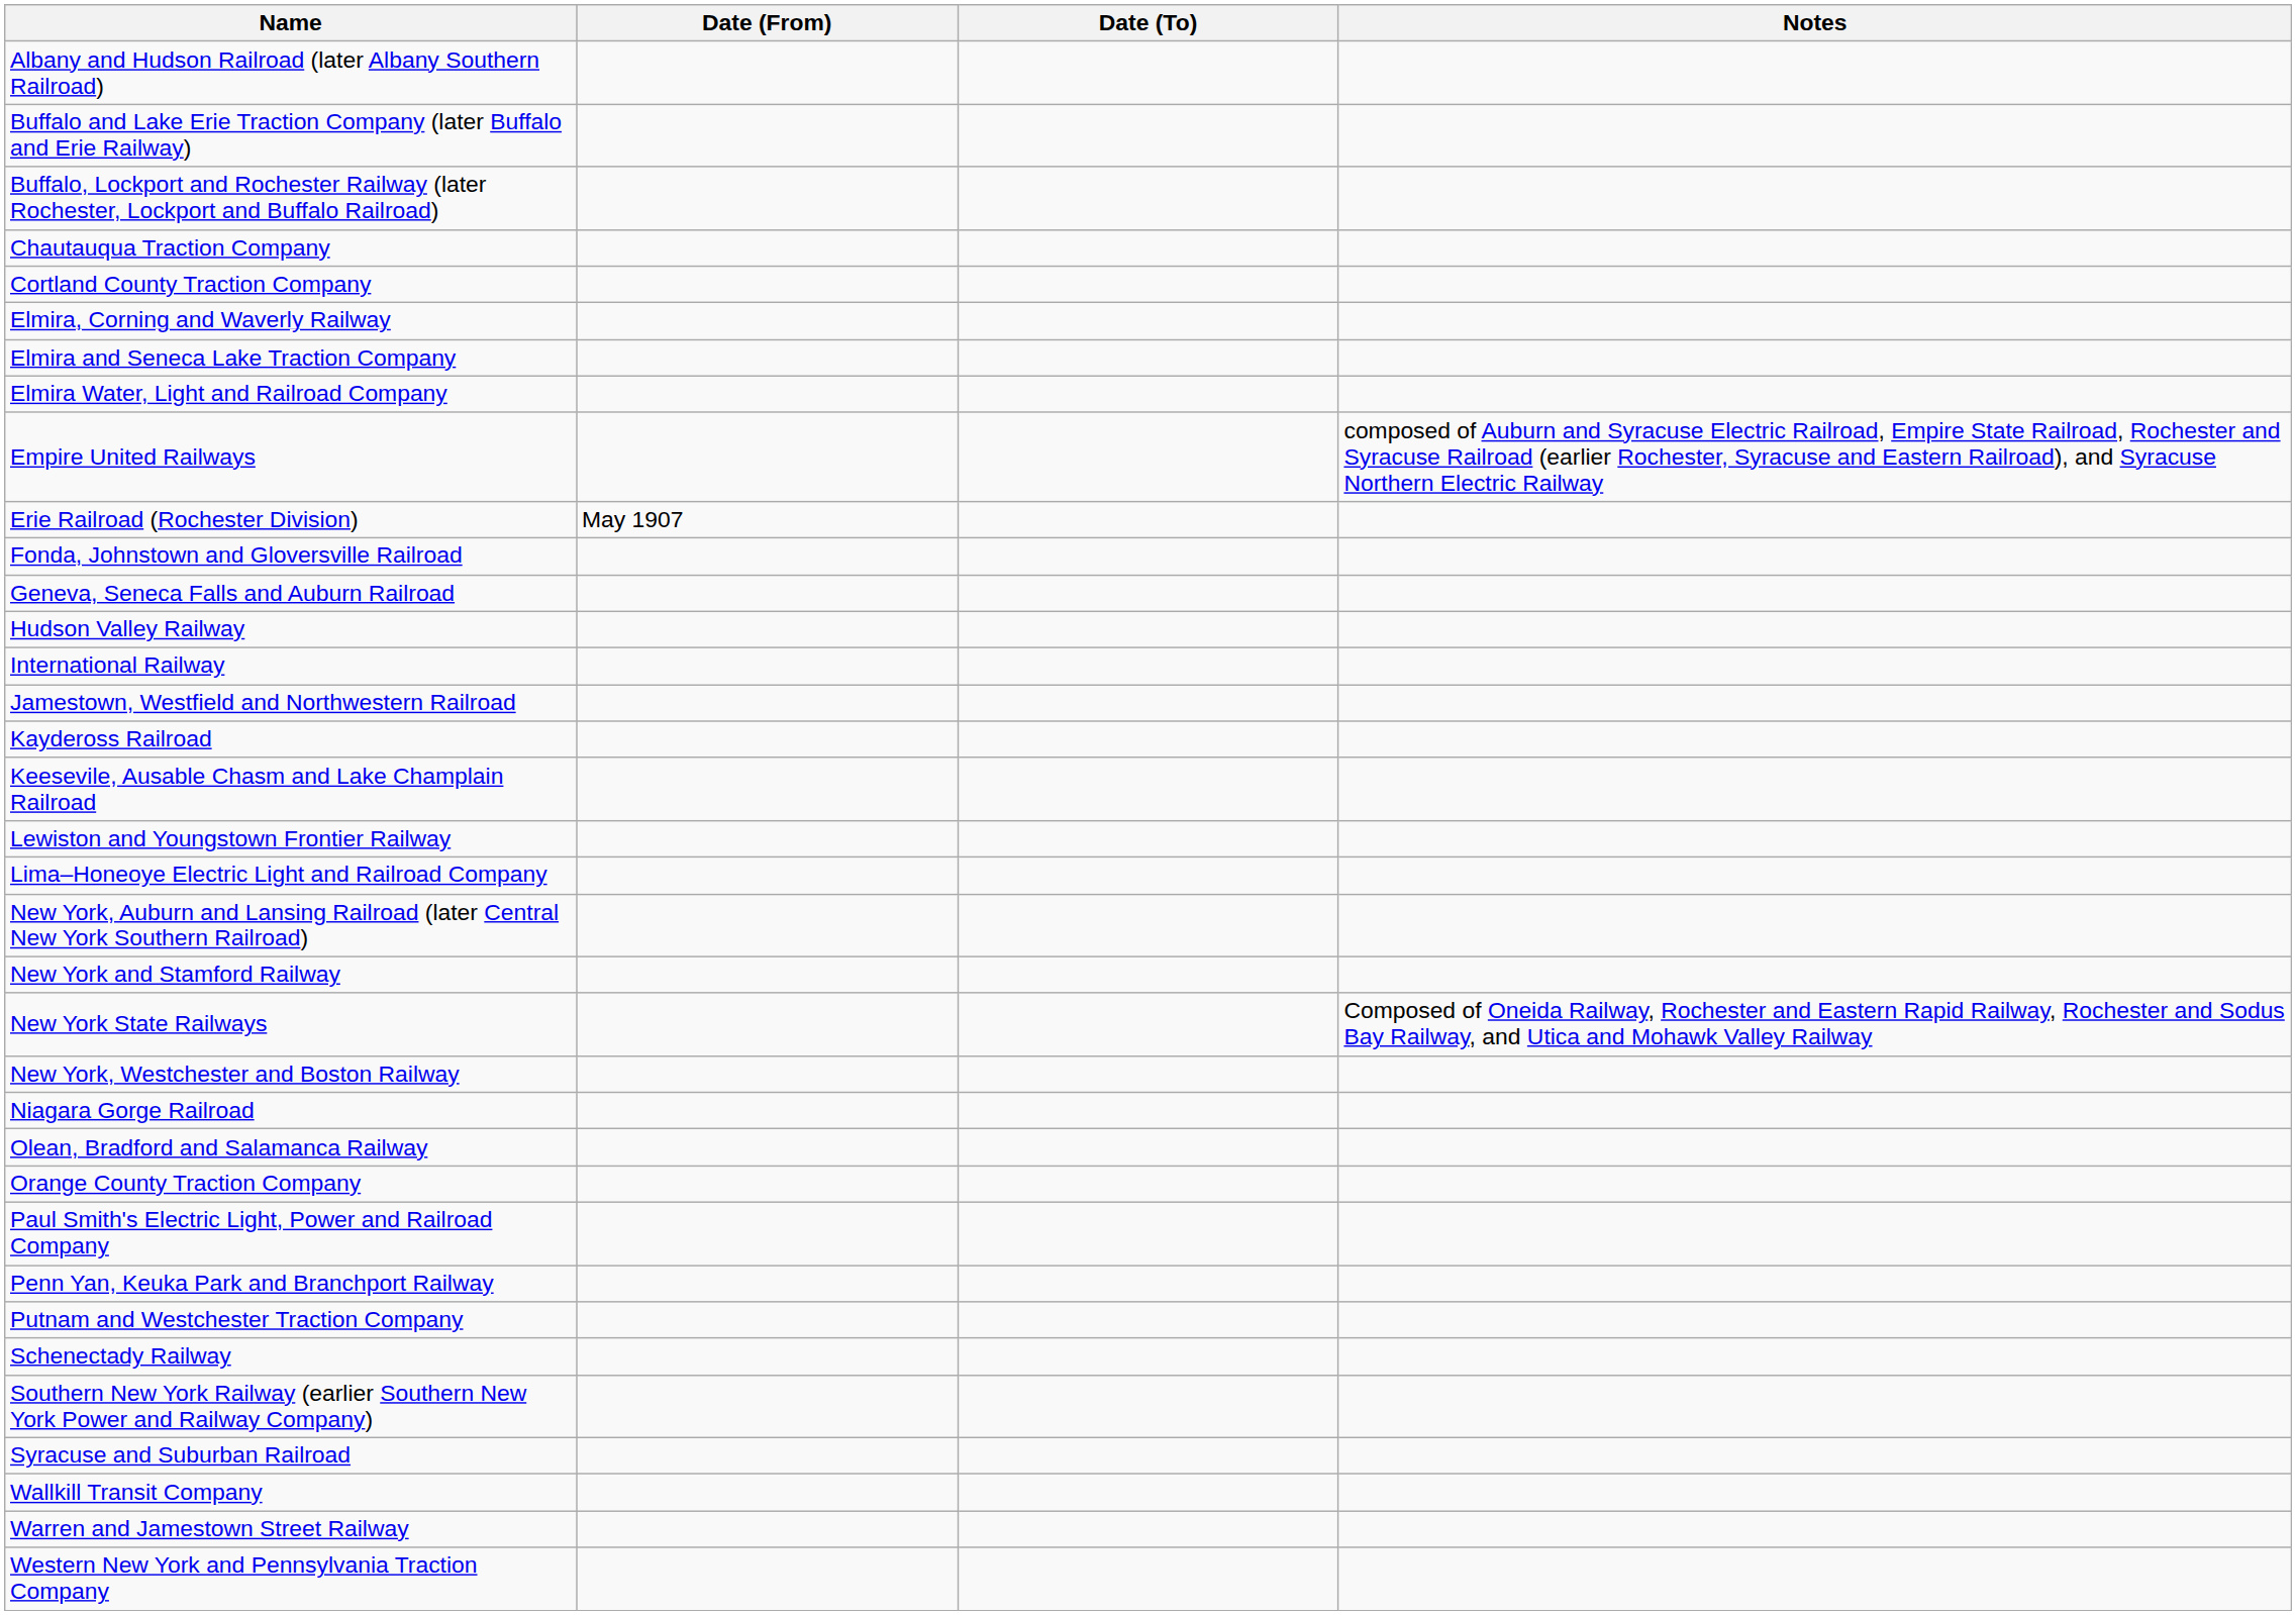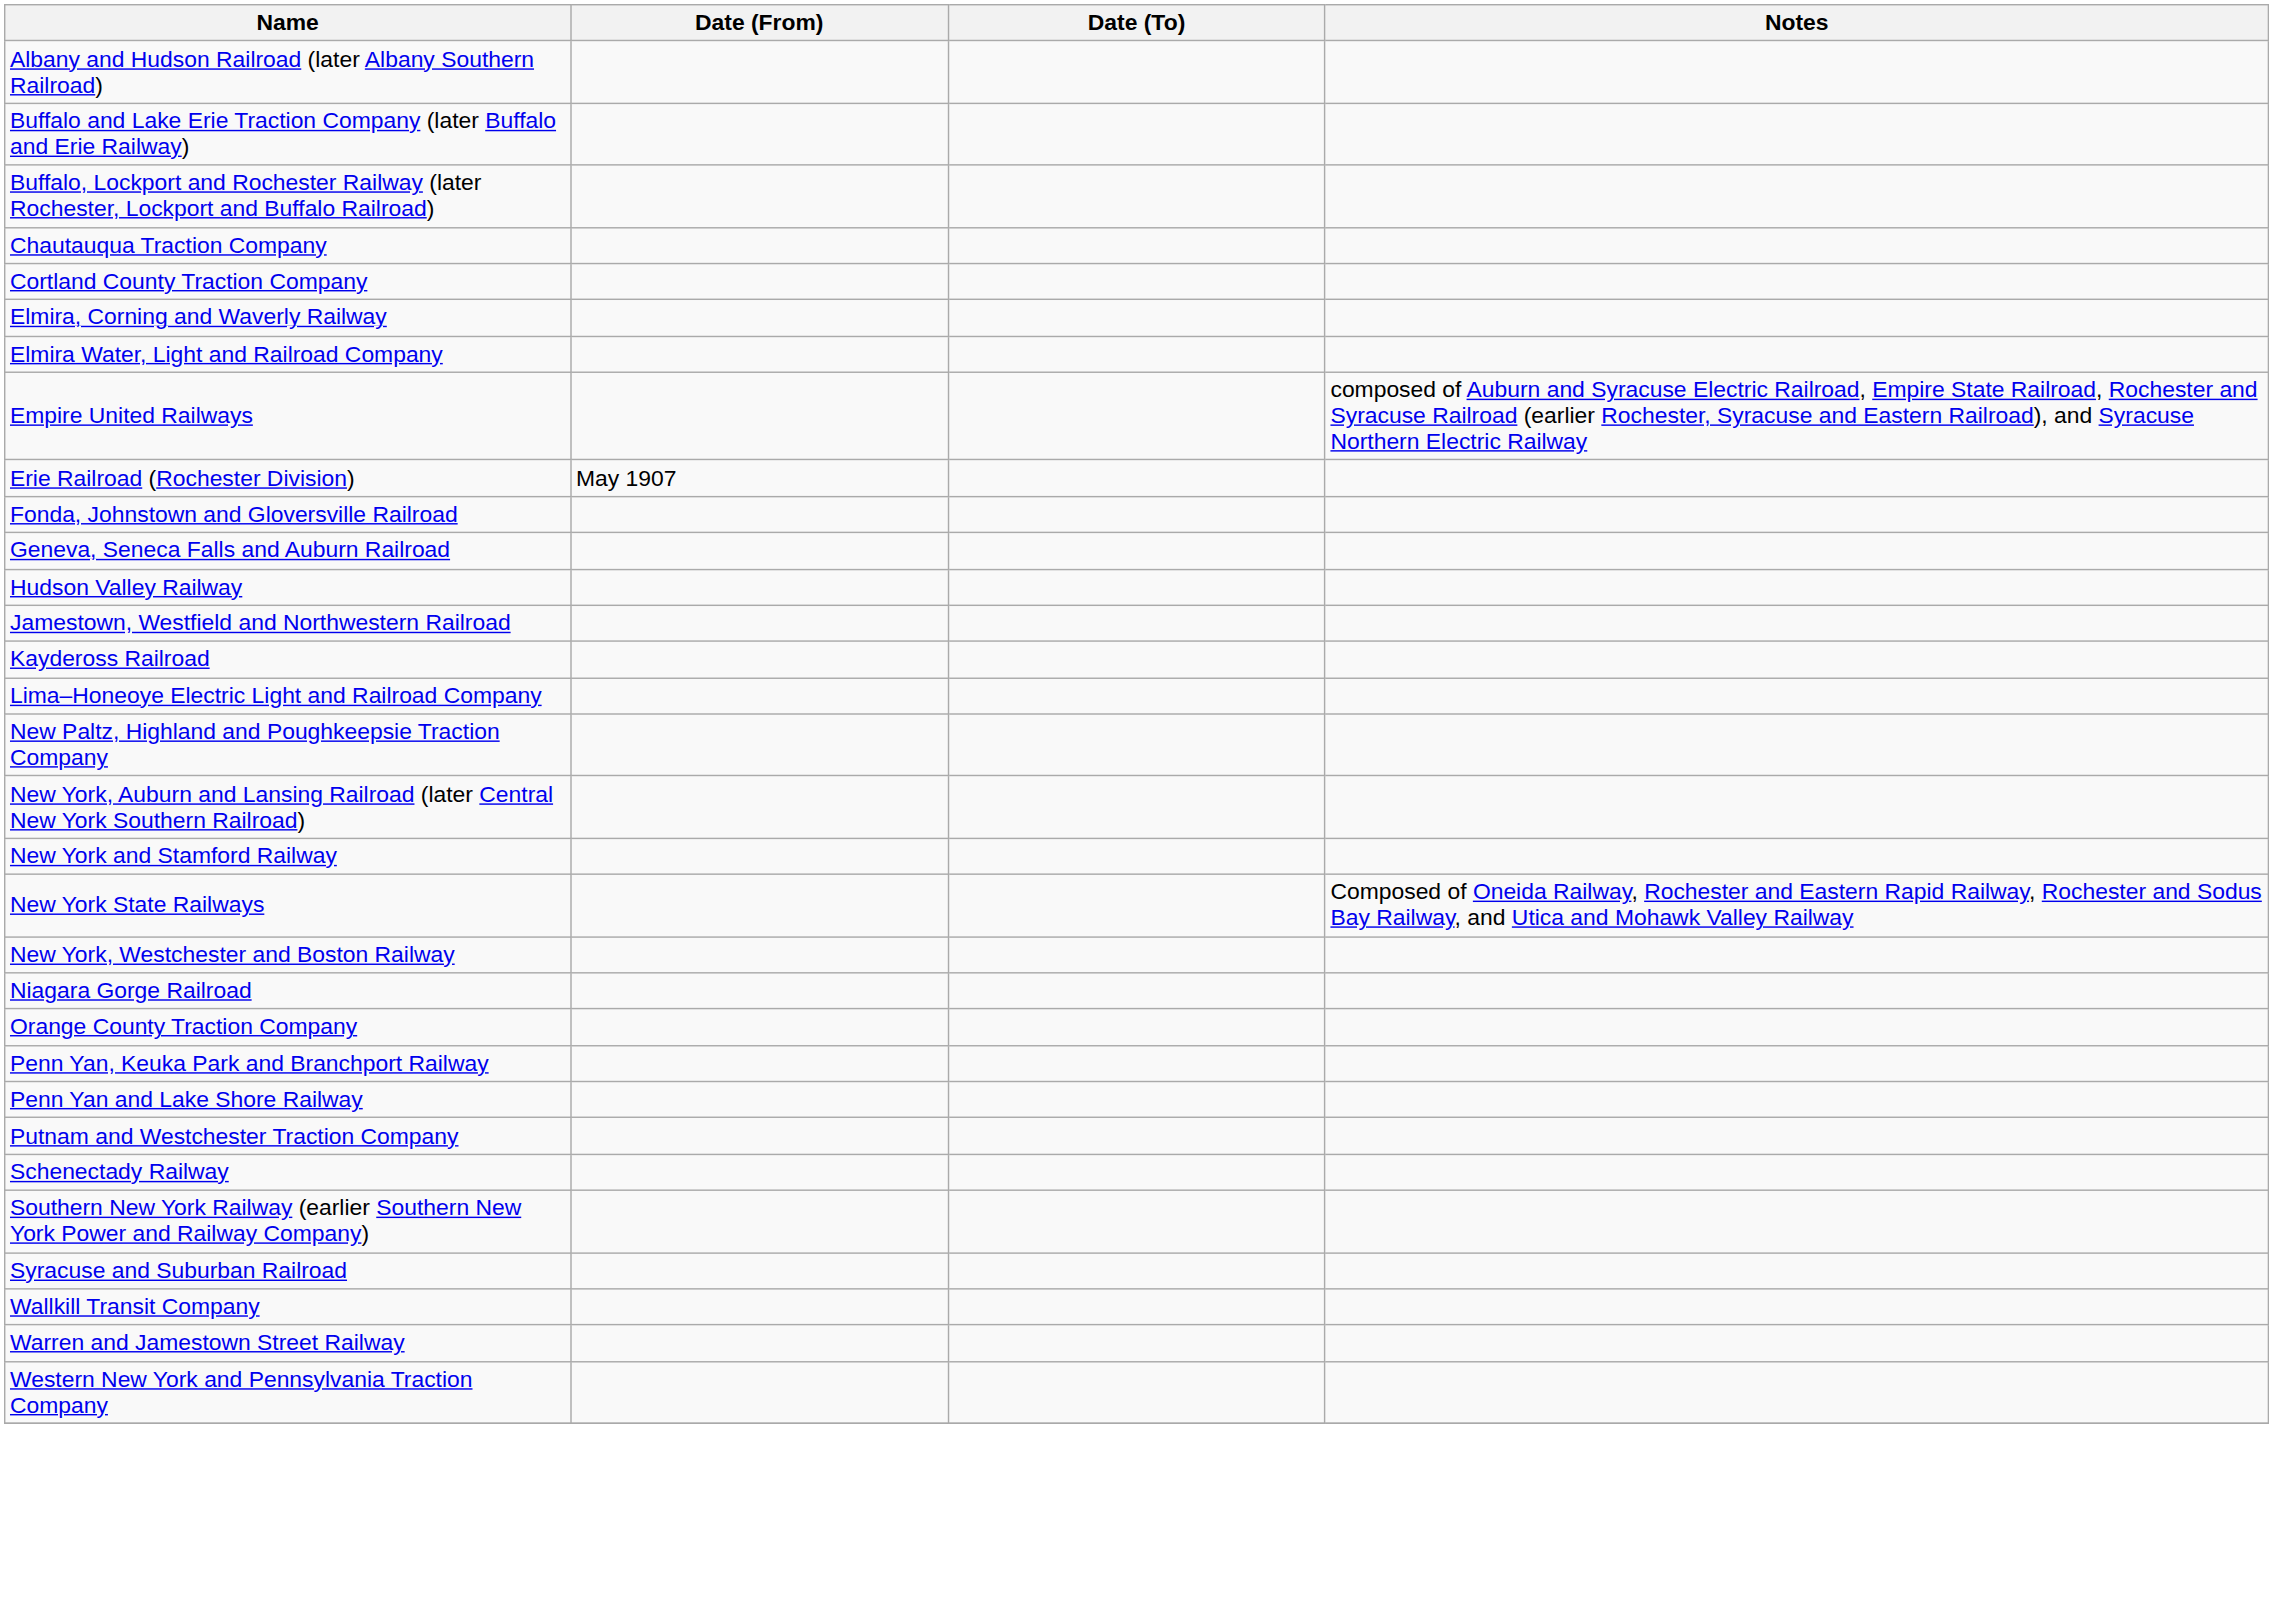 <table class="wikitable sortable" width=100%>
 <tr>
 <th width=15%>Name</th>
 <th width=10%>Date (From)</th>
 <th width=10%>Date (To)</th>
 <th class="unsortable" width=25%>Notes</th>
 </tr>
 <tr>
 <td><a href='#'>Albany and Hudson Railroad</a> (later <a href='#'>Albany Southern Railroad</a>)</td>
 <td></td>
 <td></td>
 <td></td>
 </tr>
 <tr>
 <td><a href='#'>Buffalo and Lake Erie Traction Company</a> (later <a href='#'>Buffalo and Erie Railway</a>)</td>
 <td></td>
 <td></td>
 <td></td>
 </tr>
 <tr>
 <td><a href='#'>Buffalo, Lockport and Rochester Railway</a> (later <a href='#'>Rochester, Lockport and Buffalo Railroad</a>)</td>
 <td></td>
 <td></td>
 <td></td>
 </tr>
 <tr>
 <td><a href='#'>Chautauqua Traction Company</a></td>
 <td></td>
 <td></td>
 <td></td>
 </tr>
 <tr>
 <td><a href='#'>Cortland County Traction Company</a></td>
 <td></td>
 <td></td>
 <td></td>
 </tr>
 <tr>
 <td><a href='#'>Elmira, Corning and Waverly Railway</a></td>
 <td></td>
 <td></td>
 <td></td>
 </tr>
 <tr>
-<td><a href='#'>Elmira and Seneca Lake Traction Company</a></td>
-<td></td>
-<td></td>
-<td></td>
-</tr>
-<tr>
 <td><a href='#'>Elmira Water, Light and Railroad Company</a></td>
 <td></td>
 <td></td>
 <td></td>
 </tr>
 <tr>
 <td><a href='#'>Empire United Railways</a></td>
 <td></td>
 <td></td>
 <td>composed of <a href='#'>Auburn and Syracuse Electric Railroad</a>, <a href='#'>Empire State Railroad</a>, <a href='#'>Rochester and Syracuse Railroad</a> (earlier <a href='#'>Rochester, Syracuse and Eastern Railroad</a>), and <a href='#'>Syracuse Northern Electric Railway</a></td>
 </tr>
 <tr>
 <td><a href='#'>Erie Railroad</a> (<a href='#'>Rochester Division</a>)</td>
 <td>May 1907</td>
 <td></td>
 <td></td>
 </tr>
 <tr>
 <td><a href='#'>Fonda, Johnstown and Gloversville Railroad</a></td>
 <td></td>
 <td></td>
 <td></td>
 </tr>
 <tr>
 <td><a href='#'>Geneva, Seneca Falls and Auburn Railroad</a></td>
 <td></td>
 <td></td>
 <td></td>
 </tr>
 <tr>
 <td><a href='#'>Hudson Valley Railway</a></td>
 <td></td>
 <td></td>
 <td></td>
 </tr>
 <tr>
-<td><a href='#'>International Railway</a></td>
-<td></td>
-<td></td>
-<td></td>
-</tr>
-<tr>
 <td><a href='#'>Jamestown, Westfield and Northwestern Railroad</a></td>
 <td></td>
 <td></td>
 <td></td>
 </tr>
 <tr>
 <td><a href='#'>Kaydeross Railroad</a></td>
 <td></td>
 <td></td>
 <td></td>
 </tr>
 <tr>
-<td><a href='#'>Keesevile, Ausable Chasm and Lake Champlain Railroad</a></td>
+<td><a href='#'>Lima–Honeoye Electric Light and Railroad Company</a></td>
 <td></td>
 <td></td>
 <td></td>
 </tr>
 <tr>
-<td><a href='#'>Lewiston and Youngstown Frontier Railway</a></td>
-<td></td>
-<td></td>
-<td></td>
-</tr>
-<tr>
-<td><a href='#'>Lima–Honeoye Electric Light and Railroad Company</a></td>
+<td><a href='#'>New Paltz, Highland and Poughkeepsie Traction Company</a></td>
 <td></td>
 <td></td>
 <td></td>
 </tr>
 <tr>
 <td><a href='#'>New York, Auburn and Lansing Railroad</a> (later <a href='#'>Central New York Southern Railroad</a>)</td>
 <td></td>
 <td></td>
 <td></td>
 </tr>
 <tr>
 <td><a href='#'>New York and Stamford Railway</a></td>
 <td></td>
 <td></td>
 <td></td>
 </tr>
 <tr>
 <td><a href='#'>New York State Railways</a></td>
 <td></td>
 <td></td>
 <td>Composed of <a href='#'>Oneida Railway</a>, <a href='#'>Rochester and Eastern Rapid Railway</a>, <a href='#'>Rochester and Sodus Bay Railway</a>, and <a href='#'>Utica and Mohawk Valley Railway</a></td>
 </tr>
 <tr>
 <td><a href='#'>New York, Westchester and Boston Railway</a></td>
 <td></td>
 <td></td>
 <td></td>
 </tr>
 <tr>
 <td><a href='#'>Niagara Gorge Railroad</a></td>
 <td></td>
 <td></td>
 <td></td>
 </tr>
 <tr>
-<td><a href='#'>Olean, Bradford and Salamanca Railway</a></td>
-<td></td>
-<td></td>
-<td></td>
-</tr>
-<tr>
 <td><a href='#'>Orange County Traction Company</a></td>
 <td></td>
 <td></td>
 <td></td>
 </tr>
 <tr>
-<td><a href='#'>Paul Smith's Electric Light, Power and Railroad Company</a></td>
+<td><a href='#'>Penn Yan, Keuka Park and Branchport Railway</a></td>
 <td></td>
 <td></td>
 <td></td>
 </tr>
 <tr>
-<td><a href='#'>Penn Yan, Keuka Park and Branchport Railway</a></td>
+<td><a href='#'>Penn Yan and Lake Shore Railway</a></td>
 <td></td>
 <td></td>
 <td></td>
 </tr>
 <tr>
 <td><a href='#'>Putnam and Westchester Traction Company</a></td>
 <td></td>
 <td></td>
 <td></td>
 </tr>
 <tr>
 <td><a href='#'>Schenectady Railway</a></td>
 <td></td>
 <td></td>
 <td></td>
 </tr>
 <tr>
 <td><a href='#'>Southern New York Railway</a> (earlier <a href='#'>Southern New York Power and Railway Company</a>)</td>
 <td></td>
 <td></td>
 <td></td>
 </tr>
 <tr>
 <td><a href='#'>Syracuse and Suburban Railroad</a></td>
 <td></td>
 <td></td>
 <td></td>
 </tr>
 <tr>
 <td><a href='#'>Wallkill Transit Company</a></td>
 <td></td>
 <td></td>
 <td></td>
 </tr>
 <tr>
 <td><a href='#'>Warren and Jamestown Street Railway</a></td>
 <td></td>
 <td></td>
 <td></td>
 </tr>
 <tr>
 <td><a href='#'>Western New York and Pennsylvania Traction Company</a></td>
 <td></td>
 <td></td>
 <td></td>
 </tr>
 <tr>
 </tr>
 </table>
